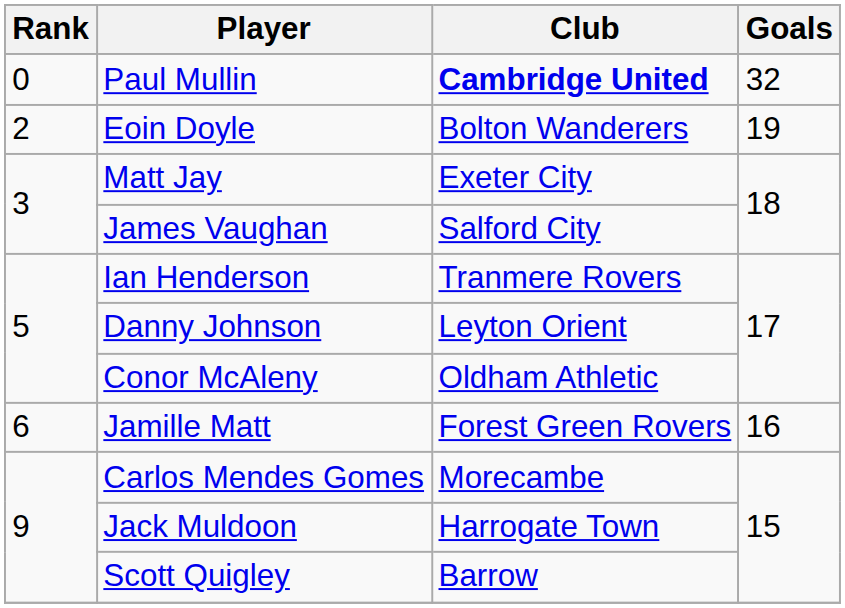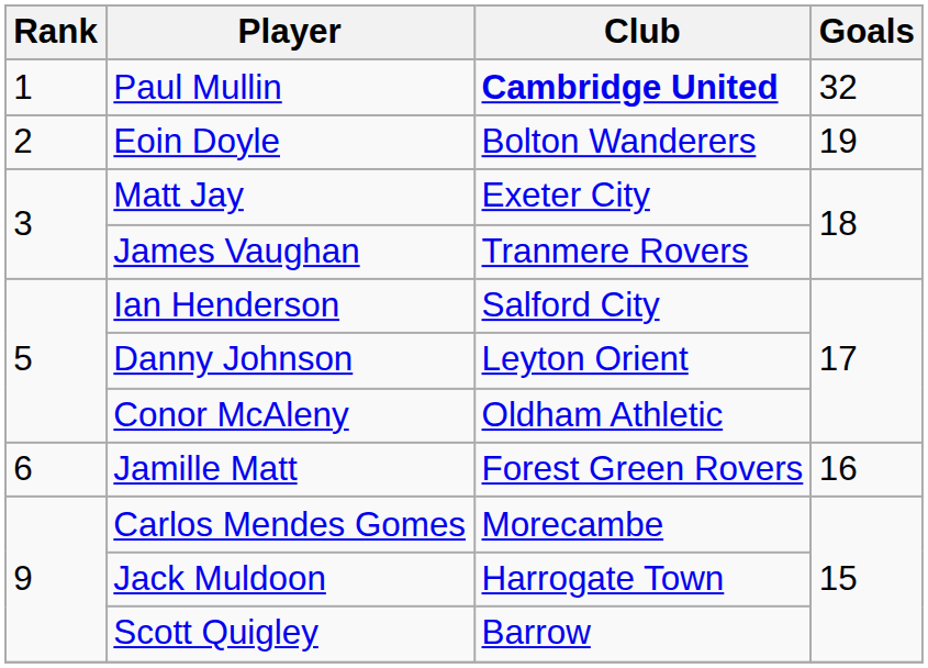 <table class="wikitable" style="text-align:left">
 <tr>
 <th>Rank</th>
 <th>Player</th>
 <th>Club</th>
 <th>Goals</th>
 </tr>
 <tr>
-<td>0</td>
+<td>1</td>
 <td align="left"> <a href='#'>Paul Mullin</a></td>
 <td align="left"><strong><a href='#'>Cambridge United</a></strong></td>
 <td>32</td>
 </tr>
 <tr>
 <td rowspan="1">2</td>
 <td align="left"> <a href='#'>Eoin Doyle</a></td>
 <td align="left"><a href='#'>Bolton Wanderers</a></td>
 <td rowspan="1">19</td>
 </tr>
 <tr>
 <td rowspan="2">3</td>
 <td align="left"> <a href='#'>Matt Jay</a></td>
 <td align="left"><a href='#'>Exeter City</a></td>
 <td rowspan="2">18</td>
 </tr>
 <tr>
 <td align="left"> <a href='#'>James Vaughan</a></td>
-<td align="left"><a href='#'>Salford City</a></td>
+<td align="left"><a href='#'>Tranmere Rovers</a></td>
 </tr>
 <tr>
 <td rowspan="3">5</td>
 <td align="left"> <a href='#'>Ian Henderson</a></td>
-<td align="left"><a href='#'>Tranmere Rovers</a></td>
+<td align="left"><a href='#'>Salford City</a></td>
 <td rowspan="3">17</td>
 </tr>
 <tr>
 <td align="left"> <a href='#'>Danny Johnson</a></td>
 <td align="left"><a href='#'>Leyton Orient</a></td>
 </tr>
 <tr>
 <td align="left"> <a href='#'>Conor McAleny</a></td>
 <td align="left"><a href='#'>Oldham Athletic</a></td>
 </tr>
 <tr>
 <td rowspan="1">6</td>
 <td align="left"> <a href='#'>Jamille Matt</a></td>
 <td align="left"><a href='#'>Forest Green Rovers</a></td>
 <td rowspan="1">16</td>
 </tr>
 <tr>
 <td rowspan="3">9</td>
 <td align="left"> <a href='#'>Carlos Mendes Gomes</a></td>
 <td align="left"><a href='#'>Morecambe</a></td>
 <td rowspan="3">15</td>
 </tr>
 <tr>
 <td align="left"> <a href='#'>Jack Muldoon</a></td>
 <td align="left"><a href='#'>Harrogate Town</a></td>
 </tr>
 <tr>
 <td align="left"> <a href='#'>Scott Quigley</a></td>
 <td align="left"><a href='#'>Barrow</a></td>
 </tr>
 <tr>
 </tr>
 </table>
